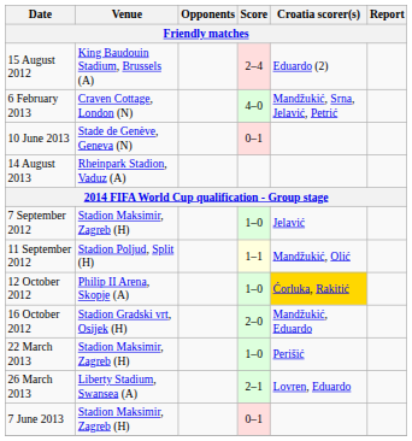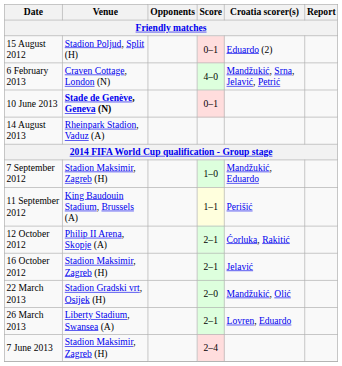 <table class="wikitable" width=85%; style="font-size:95%;">
 <tr>
 <th>Date</th>
 <th>Venue</th>
 <th>Opponents</th>
 <th>Score</th>
 <th>Croatia scorer(s)</th>
 <th>Report</th>
 </tr>
 <tr>
 <th colspan=7><a href='#'>Friendly matches</a></th>
 </tr>
 <tr>
 <td>15 August 2012</td>
-<td><a href='#'>King Baudouin Stadium</a>, <a href='#'>Brussels</a> (A)</td>
+<td><a href='#'>Stadion Poljud</a>, <a href='#'>Split</a> (H)</td>
 <td></td>
-<td align=center bgcolor=ffdddd>2–4</td>
+<td align=center bgcolor=ffdddd>0–1</td>
 <td><a href='#'>Eduardo</a> (2)</td>
 <td></td>
 </tr>
 <tr>
 <td>6 February 2013</td>
 <td><a href='#'>Craven Cottage</a>, <a href='#'>London</a> (N)</td>
 <td></td>
 <td align=center bgcolor=ddffdd>4–0</td>
 <td><a href='#'>Mandžukić</a>, <a href='#'>Srna</a>, <a href='#'>Jelavić</a>, <a href='#'>Petrić</a></td>
 <td></td>
 </tr>
 <tr>
 <td>10 June 2013</td>
-<td><a href='#'>Stade de Genève</a>, <a href='#'>Geneva</a> (N)</td>
+<td><strong><a href='#'>Stade de Genève</a>, <a href='#'>Geneva</a> (N)</strong></td>
 <td></td>
 <td align=center bgcolor=ffdddd>0–1</td>
 <td></td>
 <td></td>
 </tr>
 <tr>
 <td>14 August 2013</td>
 <td><a href='#'>Rheinpark Stadion</a>, <a href='#'>Vaduz</a> (A)</td>
 <td></td>
 <td align=center bgcolor=></td>
 <td></td>
 <td></td>
 </tr>
 <tr>
 <th colspan=7><a href='#'>2014 FIFA World Cup qualification - Group stage</a></th>
 </tr>
 <tr>
 <td>7 September 2012</td>
 <td><a href='#'>Stadion Maksimir</a>, <a href='#'>Zagreb</a> (H)</td>
 <td></td>
 <td align=center bgcolor=ddffdd>1–0</td>
-<td><a href='#'>Jelavić</a></td>
+<td><a href='#'>Mandžukić</a>, <a href='#'>Eduardo</a></td>
 <td></td>
 </tr>
 <tr>
 <td>11 September 2012</td>
-<td><a href='#'>Stadion Poljud</a>, <a href='#'>Split</a> (H)</td>
+<td><a href='#'>King Baudouin Stadium</a>, <a href='#'>Brussels</a> (A)</td>
 <td></td>
 <td align=center bgcolor=ffffdd>1–1</td>
-<td><a href='#'>Mandžukić</a>, <a href='#'>Olić</a></td>
+<td><a href='#'>Perišić</a></td>
 <td></td>
 </tr>
 <tr>
 <td>12 October 2012</td>
 <td><a href='#'>Philip II Arena</a>, <a href='#'>Skopje</a> (A)</td>
 <td></td>
-<td align=center bgcolor=ddffdd>1–0</td>
-<td style="background: gold;"><a href='#'>Ćorluka</a>, <a href='#'>Rakitić</a></td>
+<td align=center bgcolor=ddffdd>2–1</td>
+<td><a href='#'>Ćorluka</a>, <a href='#'>Rakitić</a></td>
 <td></td>
 </tr>
 <tr>
 <td>16 October 2012</td>
-<td><a href='#'>Stadion Gradski vrt</a>, <a href='#'>Osijek</a> (H)</td>
+<td><a href='#'>Stadion Maksimir</a>, <a href='#'>Zagreb</a> (H)</td>
 <td></td>
-<td align=center bgcolor=ddffdd>2–0</td>
-<td><a href='#'>Mandžukić</a>, <a href='#'>Eduardo</a></td>
+<td align=center bgcolor=ddffdd>2–1</td>
+<td><a href='#'>Jelavić</a></td>
 <td></td>
 </tr>
 <tr>
 <td>22 March 2013</td>
-<td><a href='#'>Stadion Maksimir</a>, <a href='#'>Zagreb</a> (H)</td>
+<td><a href='#'>Stadion Gradski vrt</a>, <a href='#'>Osijek</a> (H)</td>
 <td></td>
-<td align=center bgcolor=ddffdd>1–0</td>
-<td><a href='#'>Perišić</a></td>
+<td align=center bgcolor=ddffdd>2–0</td>
+<td><a href='#'>Mandžukić</a>, <a href='#'>Olić</a></td>
 <td></td>
 </tr>
 <tr>
 <td>26 March 2013</td>
 <td><a href='#'>Liberty Stadium</a>, <a href='#'>Swansea</a> (A)</td>
 <td></td>
 <td align=center bgcolor=ddffdd>2–1</td>
 <td><a href='#'>Lovren</a>, <a href='#'>Eduardo</a></td>
 <td></td>
 </tr>
 <tr>
 <td>7 June 2013</td>
 <td><a href='#'>Stadion Maksimir</a>, <a href='#'>Zagreb</a> (H)</td>
 <td></td>
-<td align=center bgcolor=ffdddd>0–1</td>
+<td align=center bgcolor=ffdddd>2–4</td>
 <td></td>
 <td></td>
 </tr>
 <tr>
 </tr>
 </table>
